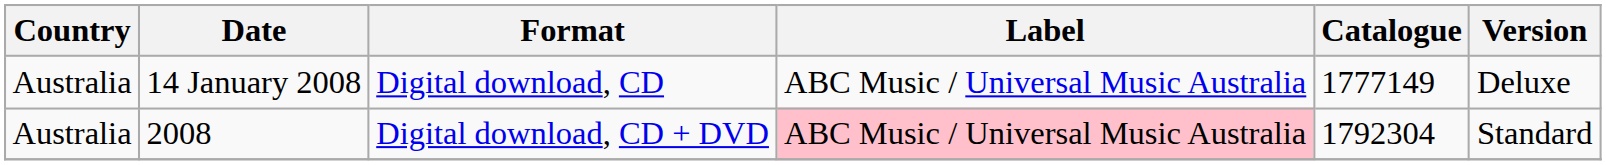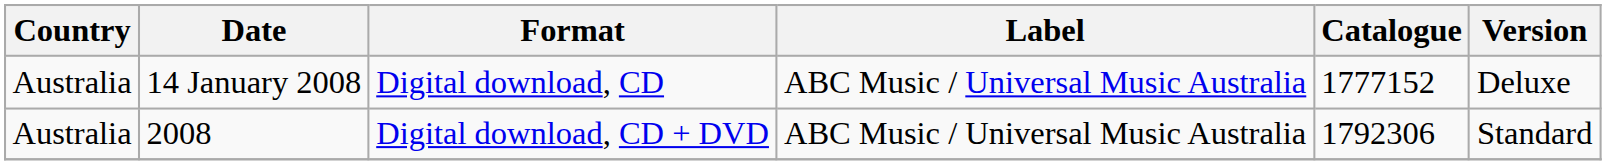 <table class="wikitable">
 <tr>
 <th>Country</th>
 <th>Date</th>
 <th>Format</th>
 <th>Label</th>
 <th>Catalogue</th>
 <th>Version</th>
 </tr>
 <tr>
 <td>Australia</td>
 <td>14 January 2008</td>
 <td><a href='#'>Digital download</a>, <a href='#'>CD</a></td>
 <td>ABC Music / <a href='#'>Universal Music Australia</a></td>
-<td>1777149</td>
+<td>1777152</td>
 <td>Deluxe</td>
 </tr>
 <tr>
 <td>Australia</td>
 <td>2008</td>
 <td><a href='#'>Digital download</a>, <a href='#'>CD + DVD</a></td>
-<td style="background: pink;">ABC Music / Universal Music Australia</td>
-<td>1792304</td>
+<td>ABC Music / Universal Music Australia</td>
+<td>1792306</td>
 <td>Standard</td>
 </tr>
 <tr>
 </tr>
 </table>
